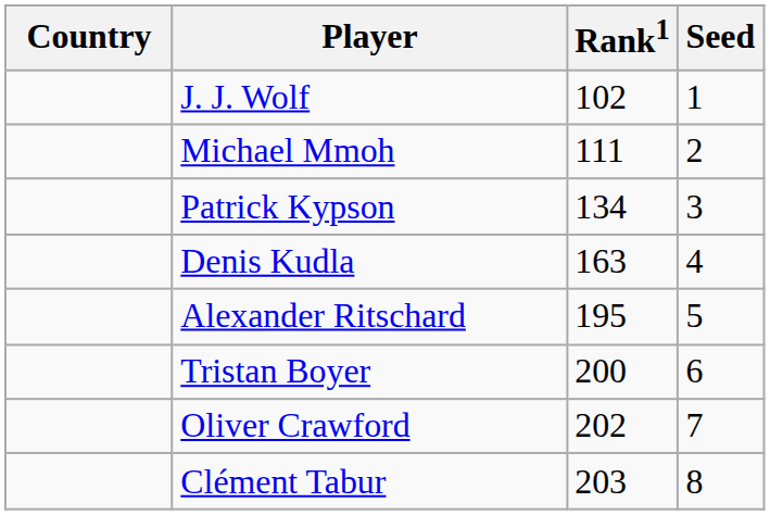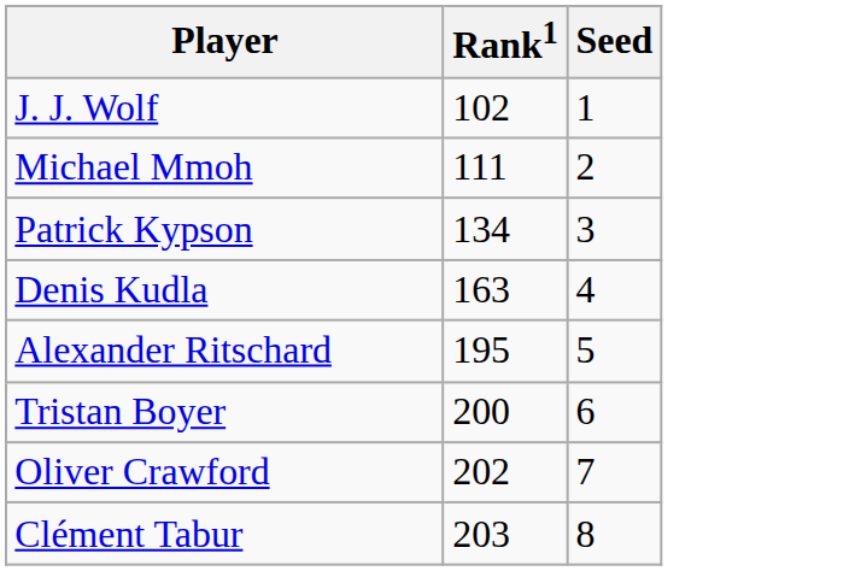 <table class="sortable wikitable">
 <tr>
-<th width="70">Country</th>
 <th width="175">Player</th>
 <th>Rank<sup>1</sup></th>
 <th>Seed</th>
 </tr>
 <tr>
-<td></td>
 <td><a href='#'>J. J. Wolf</a></td>
 <td>102</td>
 <td>1</td>
 </tr>
 <tr>
-<td></td>
 <td><a href='#'>Michael Mmoh</a></td>
 <td>111</td>
 <td>2</td>
 </tr>
 <tr>
-<td></td>
 <td><a href='#'>Patrick Kypson</a></td>
 <td>134</td>
 <td>3</td>
 </tr>
 <tr>
-<td></td>
 <td><a href='#'>Denis Kudla</a></td>
 <td>163</td>
 <td>4</td>
 </tr>
 <tr>
-<td></td>
 <td><a href='#'>Alexander Ritschard</a></td>
 <td>195</td>
 <td>5</td>
 </tr>
 <tr>
-<td></td>
 <td><a href='#'>Tristan Boyer</a></td>
 <td>200</td>
 <td>6</td>
 </tr>
 <tr>
-<td></td>
 <td><a href='#'>Oliver Crawford</a></td>
 <td>202</td>
 <td>7</td>
 </tr>
 <tr>
-<td></td>
 <td><a href='#'>Clément Tabur</a></td>
 <td>203</td>
 <td>8</td>
 </tr>
 </table>
